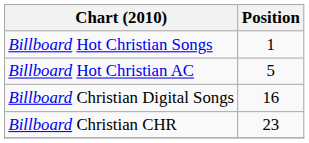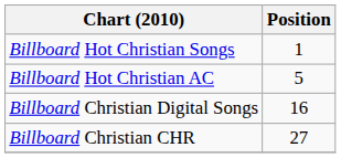 <table class="wikitable sortable">
 <tr>
 <th>Chart (2010)</th>
 <th>Position</th>
 </tr>
 <tr>
 <td><em><a href='#'>Billboard</a></em> <a href='#'>Hot Christian Songs</a></td>
 <td align="center">1</td>
 </tr>
 <tr>
 <td><em><a href='#'>Billboard</a></em> <a href='#'>Hot Christian AC</a></td>
 <td align="center">5</td>
 </tr>
 <tr>
 <td><em><a href='#'>Billboard</a></em> Christian Digital Songs</td>
 <td align="center">16</td>
 </tr>
 <tr>
 <td><em><a href='#'>Billboard</a></em> Christian CHR</td>
-<td align="center">23</td>
+<td align="center">27</td>
 </tr>
 <tr>
 </tr>
 </table>
